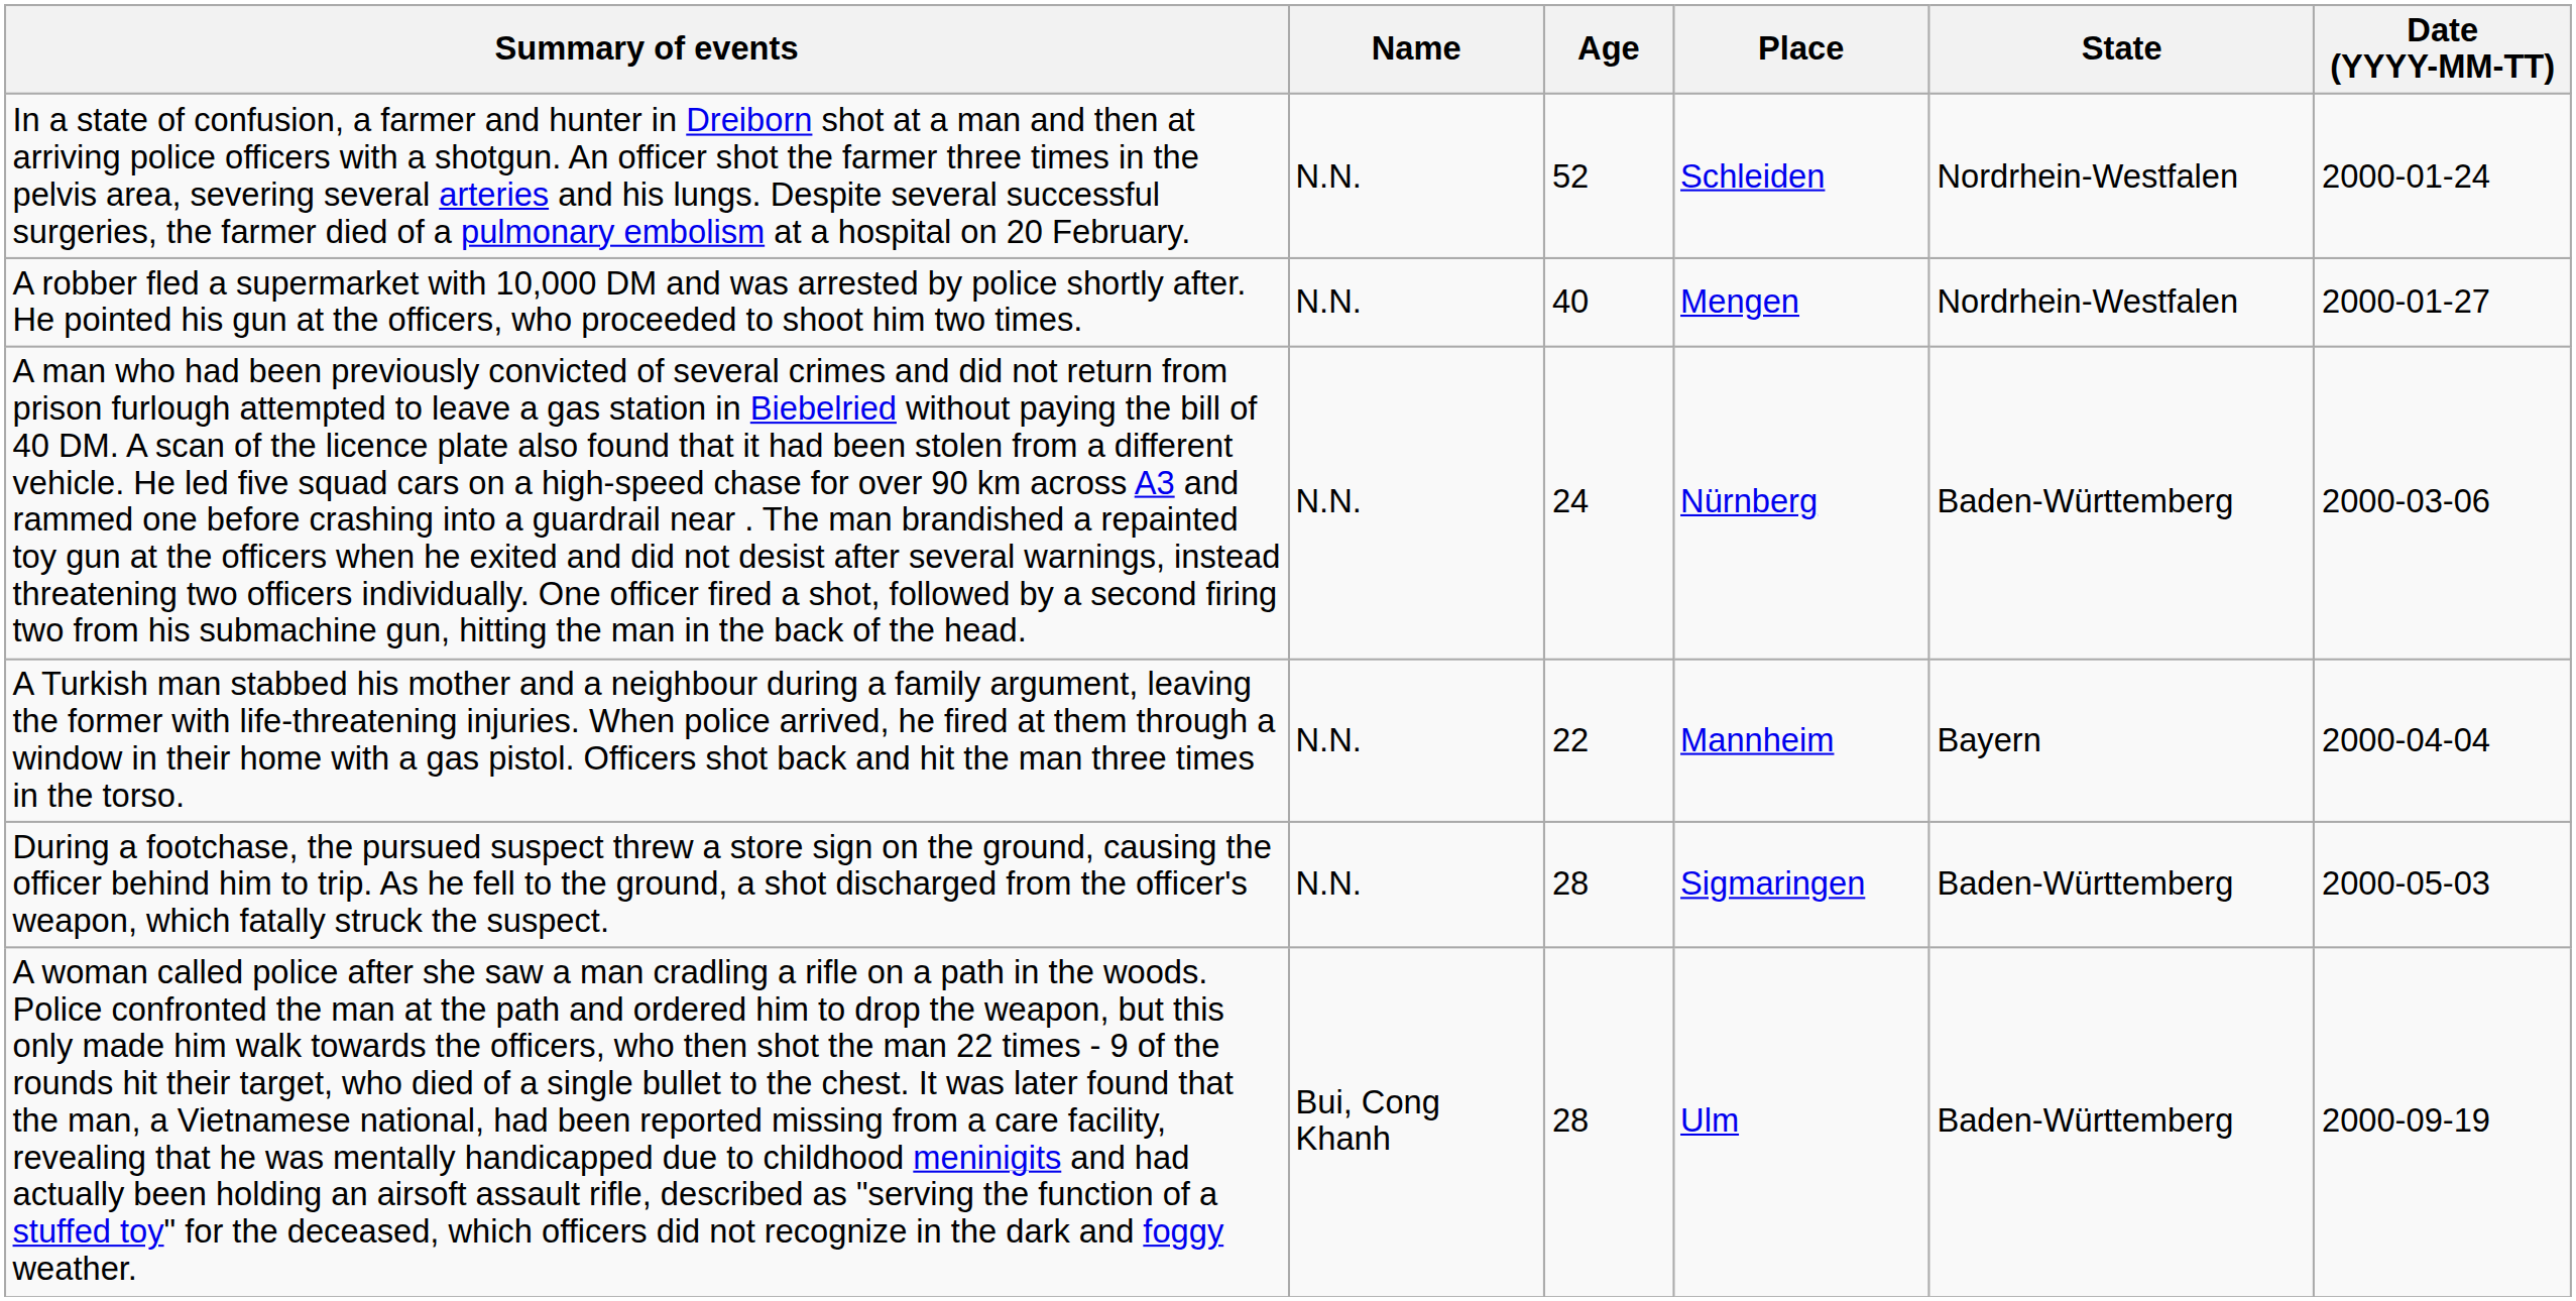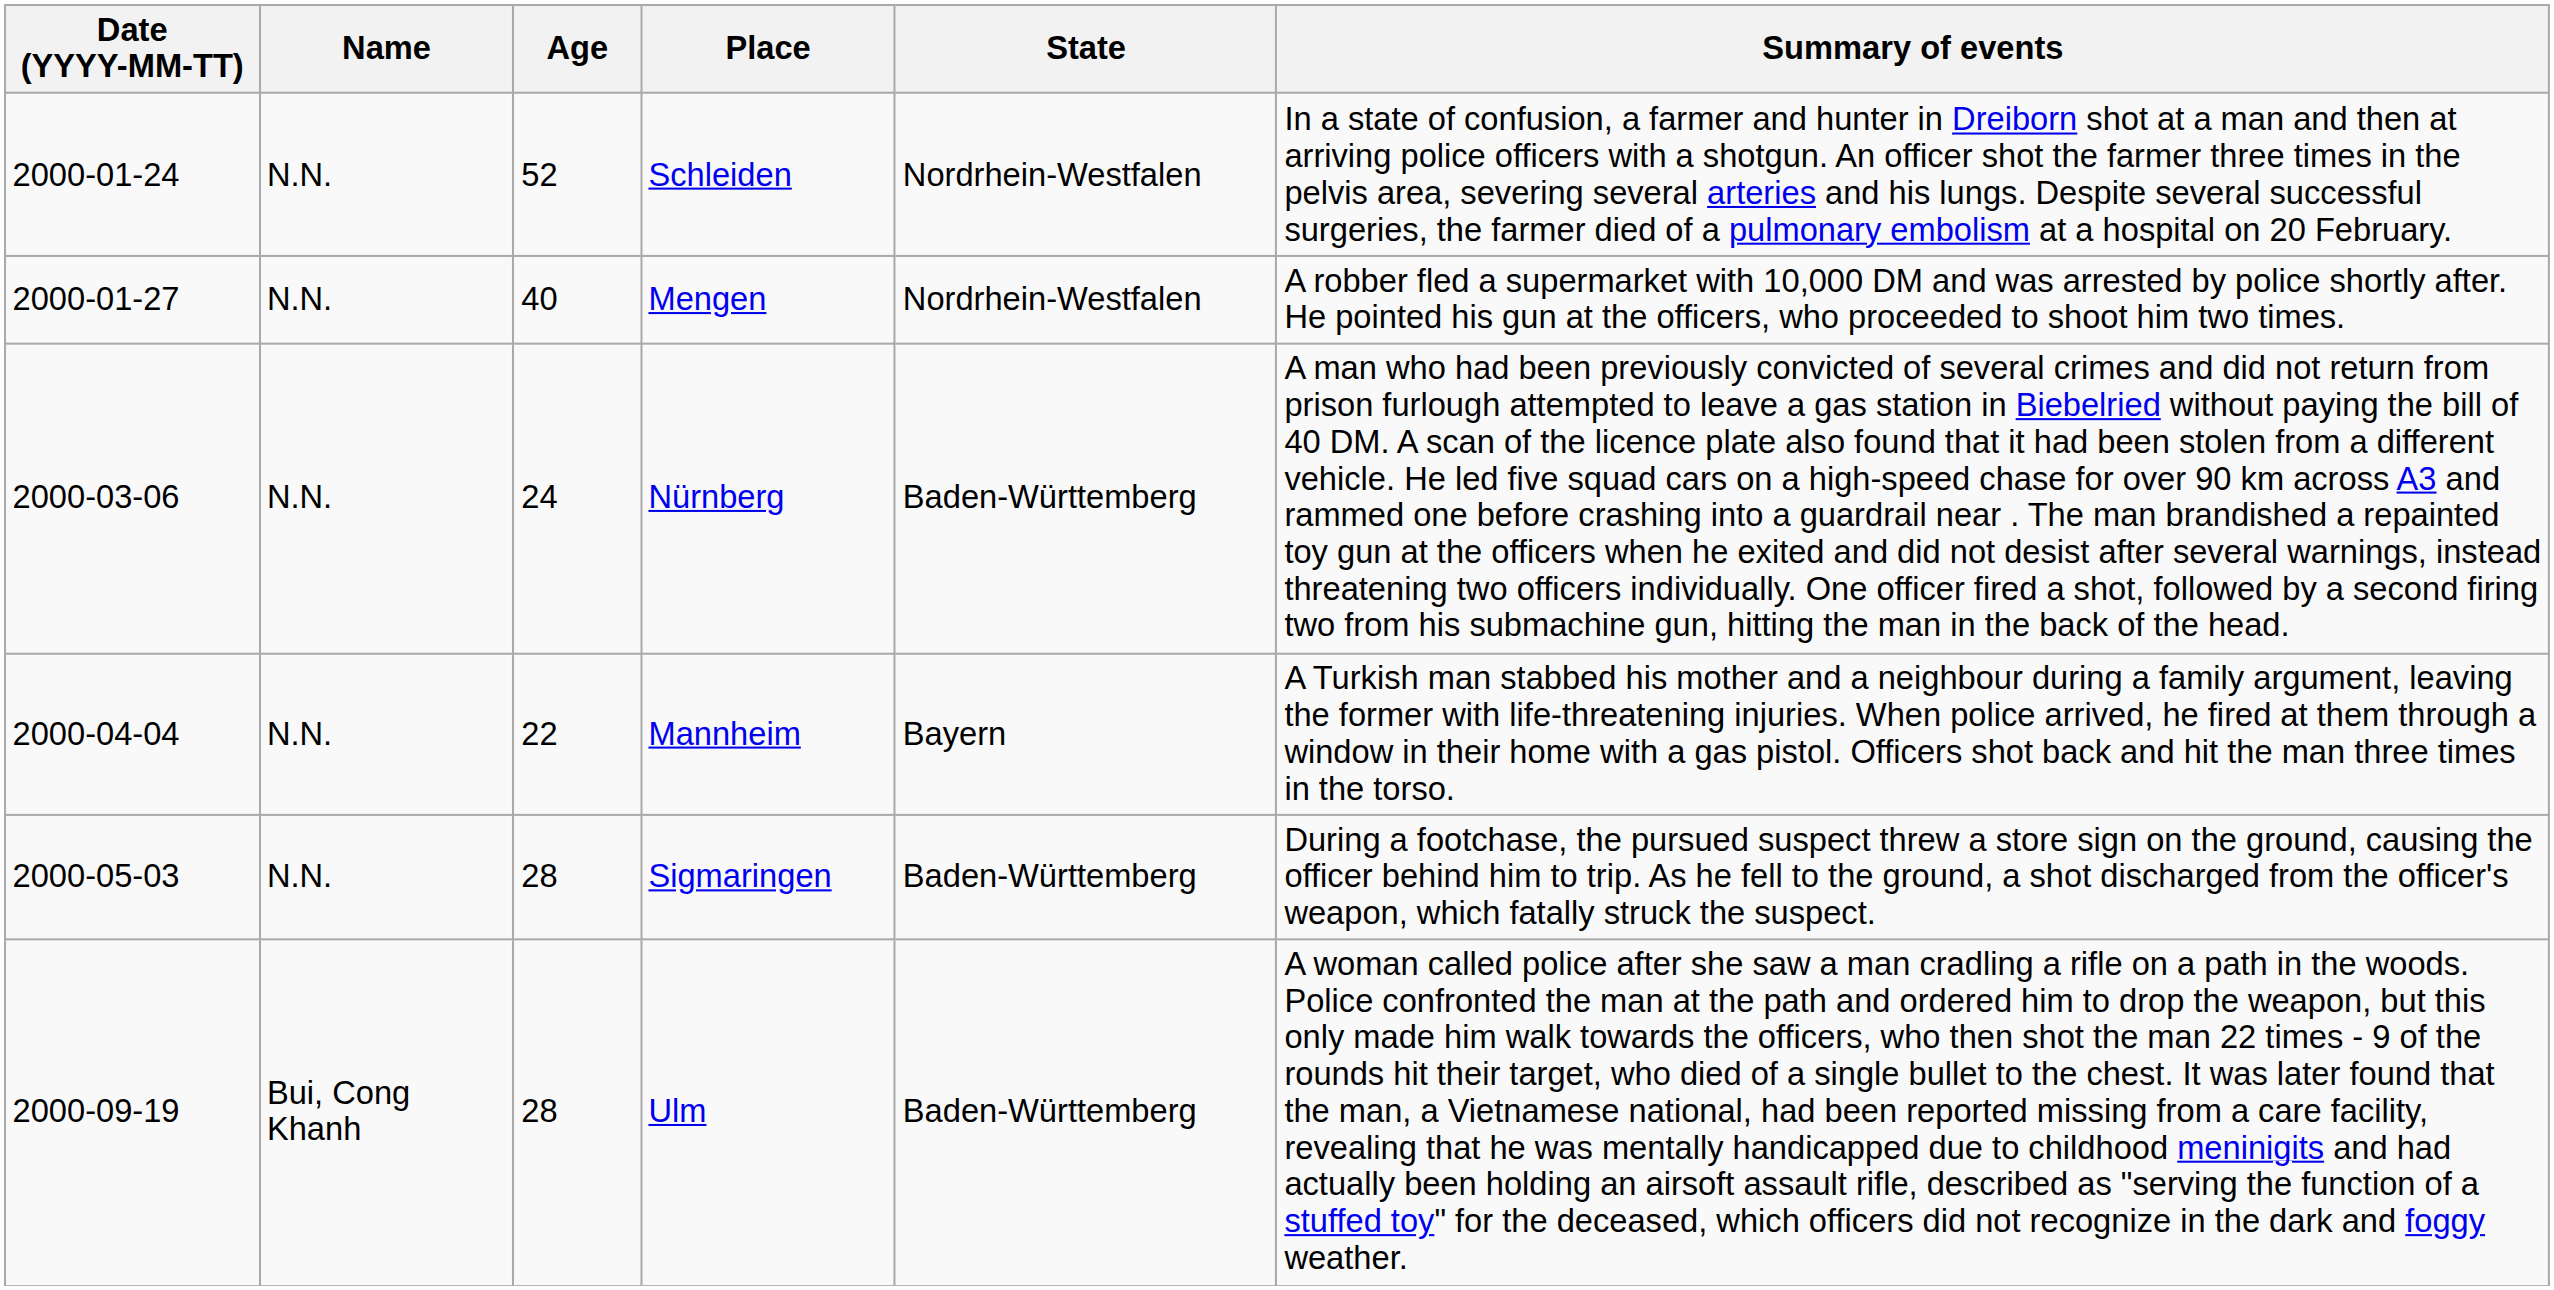 <table class="wikitable sortable static-row-numbers static-row-header-text">
 <tr>
-<th style="width:50%;">Summary of events</th>
+<th style="width:10%;">Date<br>(YYYY-MM-TT)</th>
 <th style="width:10%;">Name</th>
 <th style="width:5%;">Age</th>
 <th style="width:10%;">Place</th>
 <th style="width:15%;">State</th>
-<th style="width:10%;">Date<br>(YYYY-MM-TT)</th>
+<th style="width:50%;">Summary of events</th>
 </tr>
 <tr>
-<td>In a state of confusion, a farmer and hunter in <a href='#'>Dreiborn</a> shot at a man and then at arriving police officers with a shotgun. An officer shot the farmer three times in the pelvis area, severing several <a href='#'>arteries</a> and his lungs. Despite several successful surgeries, the farmer died of a <a href='#'>pulmonary embolism</a> at a hospital on 20 February.</td>
+<td>2000-01-24</td>
 <td>N.N.</td>
 <td>52</td>
 <td><a href='#'>Schleiden</a></td>
 <td>Nordrhein-Westfalen</td>
-<td>2000-01-24</td>
+<td>In a state of confusion, a farmer and hunter in <a href='#'>Dreiborn</a> shot at a man and then at arriving police officers with a shotgun. An officer shot the farmer three times in the pelvis area, severing several <a href='#'>arteries</a> and his lungs. Despite several successful surgeries, the farmer died of a <a href='#'>pulmonary embolism</a> at a hospital on 20 February.</td>
 </tr>
 <tr>
-<td>A robber fled a supermarket with 10,000 DM and was arrested by police shortly after. He pointed his gun at the officers, who proceeded to shoot him two times.</td>
+<td>2000-01-27</td>
 <td>N.N.</td>
 <td>40</td>
 <td><a href='#'>Mengen</a></td>
 <td>Nordrhein-Westfalen</td>
-<td>2000-01-27</td>
+<td>A robber fled a supermarket with 10,000 DM and was arrested by police shortly after. He pointed his gun at the officers, who proceeded to shoot him two times.</td>
 </tr>
 <tr>
-<td>A man who had been previously convicted of several crimes and did not return from prison furlough attempted to leave a gas station in <a href='#'>Biebelried</a> without paying the bill of 40 DM. A scan of the licence plate also found that it had been stolen from a different vehicle. He led five squad cars on a high-speed chase for over 90 km across <a href='#'>A3</a> and rammed one before crashing into a guardrail near . The man brandished a repainted toy gun at the officers when he exited and did not desist after several warnings, instead threatening two officers individually. One officer fired a shot, followed by a second firing two from his submachine gun, hitting the man in the back of the head.</td>
+<td>2000-03-06</td>
 <td>N.N.</td>
 <td>24</td>
 <td><a href='#'>Nürnberg</a></td>
 <td>Baden-Württemberg</td>
-<td>2000-03-06</td>
+<td>A man who had been previously convicted of several crimes and did not return from prison furlough attempted to leave a gas station in <a href='#'>Biebelried</a> without paying the bill of 40 DM. A scan of the licence plate also found that it had been stolen from a different vehicle. He led five squad cars on a high-speed chase for over 90 km across <a href='#'>A3</a> and rammed one before crashing into a guardrail near . The man brandished a repainted toy gun at the officers when he exited and did not desist after several warnings, instead threatening two officers individually. One officer fired a shot, followed by a second firing two from his submachine gun, hitting the man in the back of the head.</td>
 </tr>
 <tr>
-<td>A Turkish man stabbed his mother and a neighbour during a family argument, leaving the former with life-threatening injuries. When police arrived, he fired at them through a window in their home with a gas pistol. Officers shot back and hit the man three times in the torso.</td>
+<td>2000-04-04</td>
 <td>N.N.</td>
 <td>22</td>
 <td><a href='#'>Mannheim</a></td>
 <td>Bayern</td>
-<td>2000-04-04</td>
+<td>A Turkish man stabbed his mother and a neighbour during a family argument, leaving the former with life-threatening injuries. When police arrived, he fired at them through a window in their home with a gas pistol. Officers shot back and hit the man three times in the torso.</td>
 </tr>
 <tr>
-<td>During a footchase, the pursued suspect threw a store sign on the ground, causing the officer behind him to trip. As he fell to the ground, a shot discharged from the officer's weapon, which fatally struck the suspect.</td>
+<td>2000-05-03</td>
 <td>N.N.</td>
 <td>28</td>
 <td><a href='#'>Sigmaringen</a></td>
 <td>Baden-Württemberg</td>
-<td>2000-05-03</td>
+<td>During a footchase, the pursued suspect threw a store sign on the ground, causing the officer behind him to trip. As he fell to the ground, a shot discharged from the officer's weapon, which fatally struck the suspect.</td>
 </tr>
 <tr>
-<td>A woman called police after she saw a man cradling a rifle on a path in the woods. Police confronted the man at the path and ordered him to drop the weapon, but this only made him walk towards the officers, who then shot the man 22 times - 9 of the rounds hit their target, who died of a single bullet to the chest. It was later found that the man, a Vietnamese national, had been reported missing from a care facility, revealing that he was mentally handicapped due to childhood <a href='#'>meninigits</a> and had actually been holding an airsoft assault rifle, described as "serving the function of a <a href='#'>stuffed toy</a>" for the deceased, which officers did not recognize in the dark and <a href='#'>foggy</a> weather.</td>
+<td>2000-09-19</td>
 <td>Bui, Cong Khanh</td>
 <td>28</td>
 <td><a href='#'>Ulm</a></td>
 <td>Baden-Württemberg</td>
-<td>2000-09-19</td>
+<td>A woman called police after she saw a man cradling a rifle on a path in the woods. Police confronted the man at the path and ordered him to drop the weapon, but this only made him walk towards the officers, who then shot the man 22 times - 9 of the rounds hit their target, who died of a single bullet to the chest. It was later found that the man, a Vietnamese national, had been reported missing from a care facility, revealing that he was mentally handicapped due to childhood <a href='#'>meninigits</a> and had actually been holding an airsoft assault rifle, described as "serving the function of a <a href='#'>stuffed toy</a>" for the deceased, which officers did not recognize in the dark and <a href='#'>foggy</a> weather.</td>
 </tr>
 </table>
